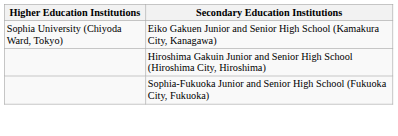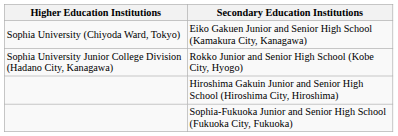 <table class="wikitable">
 <tr>
 <th>Higher Education Institutions</th>
 <th>Secondary Education Institutions</th>
 </tr>
 <tr>
 <td>Sophia University (Chiyoda Ward, Tokyo)</td>
 <td>Eiko Gakuen Junior and Senior High School (Kamakura City, Kanagawa)</td>
 </tr>
 <tr>
+<td>Sophia University Junior College Division (Hadano City, Kanagawa)</td>
+<td>Rokko Junior and Senior High School (Kobe City, Hyogo)</td>
+</tr>
+<tr>
 <td></td>
 <td>Hiroshima Gakuin Junior and Senior High School (Hiroshima City, Hiroshima)</td>
 </tr>
 <tr>
 <td></td>
 <td>Sophia-Fukuoka Junior and Senior High School (Fukuoka City, Fukuoka)</td>
 </tr>
 </table>
